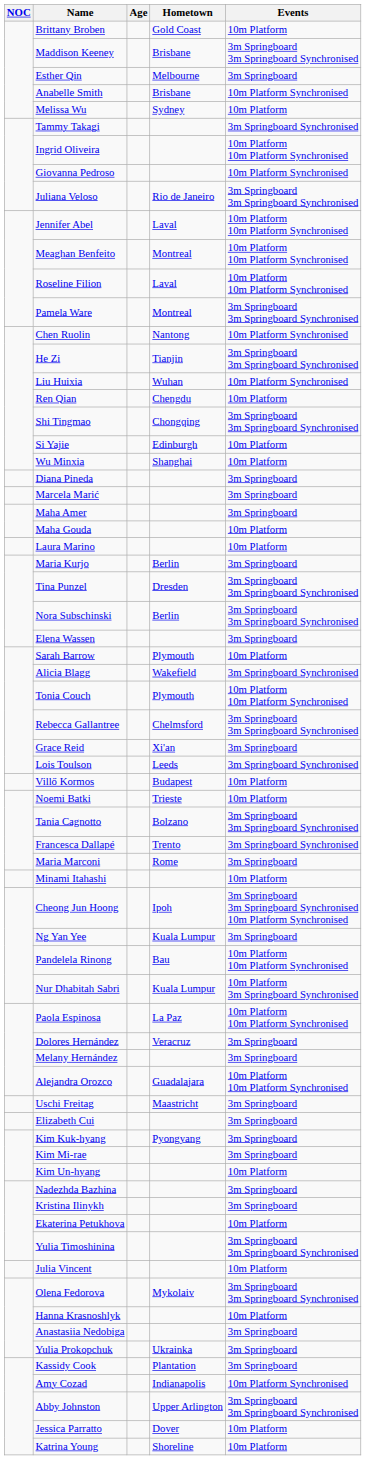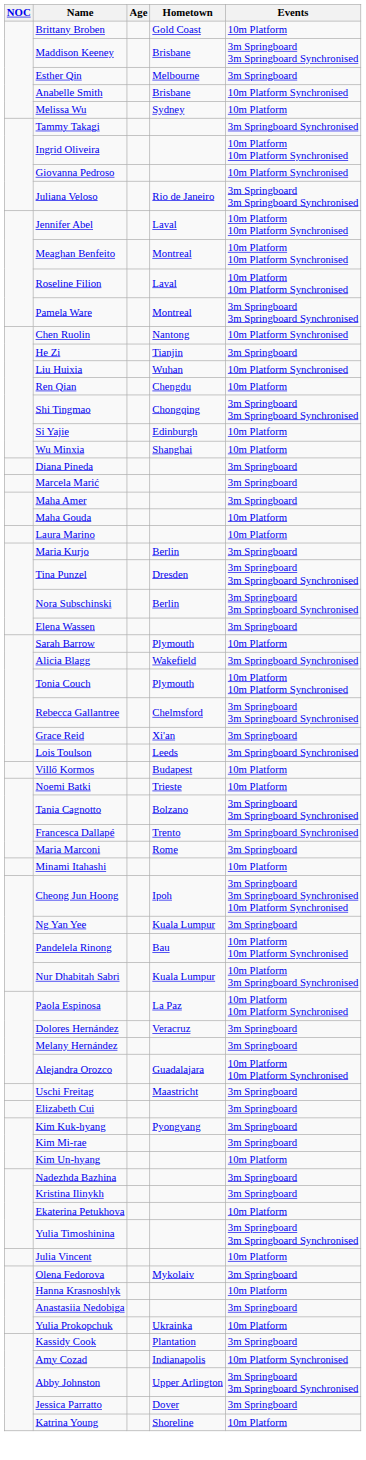 <table class="wikitable sortable">
 <tr>
 <th><a href='#'>NOC</a></th>
 <th>Name</th>
 <th>Age</th>
 <th>Hometown</th>
 <th>Events</th>
 </tr>
 <tr>
 <td rowspan=5></td>
 <td data-sort-value="Broben, Brittany"><a href='#'>Brittany Broben</a></td>
 <td></td>
 <td> <a href='#'>Gold Coast</a></td>
 <td><a href='#'>10m Platform</a></td>
 </tr>
 <tr>
 <td data-sort-value="Keeney, Maddison"><a href='#'>Maddison Keeney</a></td>
 <td></td>
 <td> <a href='#'>Brisbane</a></td>
 <td><a href='#'>3m Springboard</a><br><a href='#'>3m Springboard Synchronised</a></td>
 </tr>
 <tr>
 <td data-sort-value="Qin, Esther"><a href='#'>Esther Qin</a></td>
 <td></td>
 <td> <a href='#'>Melbourne</a></td>
 <td><a href='#'>3m Springboard</a></td>
 </tr>
 <tr>
 <td data-sort-value="Smith, Anabelle"><a href='#'>Anabelle Smith</a></td>
 <td></td>
 <td> <a href='#'>Brisbane</a></td>
 <td><a href='#'>10m Platform Synchronised</a></td>
 </tr>
 <tr>
 <td data-sort-value="Wu, Melissa"><a href='#'>Melissa Wu</a></td>
 <td></td>
 <td> <a href='#'>Sydney</a></td>
 <td><a href='#'>10m Platform</a></td>
 </tr>
 <tr>
 <td rowspan=4></td>
 <td data-sort-value="Takagi, Tammy"><a href='#'>Tammy Takagi</a></td>
 <td></td>
 <td></td>
 <td><a href='#'>3m Springboard Synchronised</a></td>
 </tr>
 <tr>
 <td data-sort-value="Oliveira, Ingrid"><a href='#'>Ingrid Oliveira</a></td>
 <td></td>
 <td></td>
 <td><a href='#'>10m Platform</a><br><a href='#'>10m Platform Synchronised</a></td>
 </tr>
 <tr>
 <td data-sort-value="Pedroso, Giovanna"><a href='#'>Giovanna Pedroso</a></td>
 <td></td>
 <td></td>
 <td><a href='#'>10m Platform Synchronised</a></td>
 </tr>
 <tr>
 <td data-sort-value="Veloso, Juliana"><a href='#'>Juliana Veloso</a></td>
 <td></td>
 <td> <a href='#'>Rio de Janeiro</a></td>
 <td><a href='#'>3m Springboard</a><br><a href='#'>3m Springboard Synchronised</a></td>
 </tr>
 <tr>
 <td rowspan=4></td>
 <td data-sort-value="Abel, Jennifer"><a href='#'>Jennifer Abel</a></td>
 <td></td>
 <td> <a href='#'>Laval</a></td>
 <td><a href='#'>10m Platform</a><br><a href='#'>10m Platform Synchronised</a></td>
 </tr>
 <tr>
 <td data-sort-value="Benfeito, Meaghan"><a href='#'>Meaghan Benfeito</a></td>
 <td></td>
 <td> <a href='#'>Montreal</a></td>
 <td><a href='#'>10m Platform</a><br><a href='#'>10m Platform Synchronised</a></td>
 </tr>
 <tr>
 <td data-sort-value="Filion, Roseline"><a href='#'>Roseline Filion</a></td>
 <td></td>
 <td> <a href='#'>Laval</a></td>
 <td><a href='#'>10m Platform</a><br><a href='#'>10m Platform Synchronised</a></td>
 </tr>
 <tr>
 <td data-sort-value="Ware, Pamela"><a href='#'>Pamela Ware</a></td>
 <td></td>
 <td> <a href='#'>Montreal</a></td>
 <td><a href='#'>3m Springboard</a><br><a href='#'>3m Springboard Synchronised</a></td>
 </tr>
 <tr>
 <td rowspan=7></td>
 <td data-sort-value="Chen, Ruolin"><a href='#'>Chen Ruolin</a></td>
 <td></td>
 <td> <a href='#'>Nantong</a></td>
 <td><a href='#'>10m Platform Synchronised</a></td>
 </tr>
 <tr>
 <td data-sort-value="He, Zi"><a href='#'>He Zi</a></td>
 <td></td>
 <td> <a href='#'>Tianjin</a></td>
-<td><a href='#'>3m Springboard</a><br><a href='#'>3m Springboard Synchronised</a></td>
+<td><a href='#'>3m Springboard</a></td>
 </tr>
 <tr>
 <td data-sort-value="Liu, Huixia"><a href='#'>Liu Huixia</a></td>
 <td></td>
 <td> <a href='#'>Wuhan</a></td>
 <td><a href='#'>10m Platform Synchronised</a></td>
 </tr>
 <tr>
 <td data-sort-value="Ren, Qian"><a href='#'>Ren Qian</a></td>
 <td></td>
 <td> <a href='#'>Chengdu</a></td>
 <td><a href='#'>10m Platform</a></td>
 </tr>
 <tr>
 <td data-sort-value="Shi, Tingmao"><a href='#'>Shi Tingmao</a></td>
 <td></td>
 <td> <a href='#'>Chongqing</a></td>
 <td><a href='#'>3m Springboard</a><br><a href='#'>3m Springboard Synchronised</a></td>
 </tr>
 <tr>
 <td data-sort-value="Si, Yajie"><a href='#'>Si Yajie</a></td>
 <td></td>
 <td> <a href='#'>Edinburgh</a></td>
 <td><a href='#'>10m Platform</a></td>
 </tr>
 <tr>
 <td data-sort-value="Wu, Minxia"><a href='#'>Wu Minxia</a></td>
 <td></td>
 <td> <a href='#'>Shanghai</a></td>
 <td><a href='#'>10m Platform</a></td>
 </tr>
 <tr>
 <td></td>
 <td data-sort-value="Pineda, Diana"><a href='#'>Diana Pineda</a></td>
 <td></td>
 <td></td>
 <td><a href='#'>3m Springboard</a></td>
 </tr>
 <tr>
 <td></td>
 <td data-sort-value="Maric, Marcela"><a href='#'>Marcela Marić</a></td>
 <td></td>
 <td></td>
 <td><a href='#'>3m Springboard</a></td>
 </tr>
 <tr>
 <td rowspan=2></td>
 <td data-sort-value="Amer, Maha"><a href='#'>Maha Amer</a></td>
 <td></td>
 <td></td>
 <td><a href='#'>3m Springboard</a></td>
 </tr>
 <tr>
 <td data-sort-value="Gouda, Maha"><a href='#'>Maha Gouda</a></td>
 <td></td>
 <td></td>
 <td><a href='#'>10m Platform</a></td>
 </tr>
 <tr>
 <td></td>
 <td data-sort-value="Marino, Laura"><a href='#'>Laura Marino</a></td>
 <td></td>
 <td></td>
 <td><a href='#'>10m Platform</a></td>
 </tr>
 <tr>
 <td rowspan=4></td>
 <td data-sort-value="Kurjo, Maria"><a href='#'>Maria Kurjo</a></td>
 <td></td>
 <td> <a href='#'>Berlin</a></td>
 <td><a href='#'>3m Springboard</a></td>
 </tr>
 <tr>
 <td data-sort-value="Punzel, Tina"><a href='#'>Tina Punzel</a></td>
 <td></td>
 <td> <a href='#'>Dresden</a></td>
 <td><a href='#'>3m Springboard</a><br><a href='#'>3m Springboard Synchronised</a></td>
 </tr>
 <tr>
 <td data-sort-value="Subschinski, Nora"><a href='#'>Nora Subschinski</a></td>
 <td></td>
 <td> <a href='#'>Berlin</a></td>
 <td><a href='#'>3m Springboard</a><br><a href='#'>3m Springboard Synchronised</a></td>
 </tr>
 <tr>
 <td data-sort-value="Wassen, Elena"><a href='#'>Elena Wassen</a></td>
 <td></td>
 <td></td>
 <td><a href='#'>3m Springboard</a></td>
 </tr>
 <tr>
 <td rowspan=6></td>
 <td data-sort-value="Barrow, Sarah"><a href='#'>Sarah Barrow</a></td>
 <td></td>
 <td> <a href='#'>Plymouth</a></td>
 <td><a href='#'>10m Platform</a></td>
 </tr>
 <tr>
 <td data-sort-value="Blagg, Alicia"><a href='#'>Alicia Blagg</a></td>
 <td></td>
 <td> <a href='#'>Wakefield</a></td>
 <td><a href='#'>3m Springboard Synchronised</a></td>
 </tr>
 <tr>
 <td data-sort-value="Couch, Tonia"><a href='#'>Tonia Couch</a></td>
 <td></td>
 <td> <a href='#'>Plymouth</a></td>
 <td><a href='#'>10m Platform</a><br><a href='#'>10m Platform Synchronised</a></td>
 </tr>
 <tr>
 <td data-sort-value="Gallantree, Rebecca"><a href='#'>Rebecca Gallantree</a></td>
 <td></td>
 <td> <a href='#'>Chelmsford</a></td>
 <td><a href='#'>3m Springboard</a><br><a href='#'>3m Springboard Synchronised</a></td>
 </tr>
 <tr>
 <td data-sort-value="Reid, Grace"><a href='#'>Grace Reid</a></td>
 <td></td>
 <td> <a href='#'>Xi'an</a></td>
 <td><a href='#'>3m Springboard</a></td>
 </tr>
 <tr>
 <td data-sort-value="Toulson, Lois"><a href='#'>Lois Toulson</a></td>
 <td></td>
 <td> <a href='#'>Leeds</a></td>
 <td><a href='#'>3m Springboard Synchronised</a></td>
 </tr>
 <tr>
 <td></td>
 <td data-sort-value="Kormos, Villo"><a href='#'>Villő Kormos</a></td>
 <td></td>
 <td> <a href='#'>Budapest</a></td>
 <td><a href='#'>10m Platform</a></td>
 </tr>
 <tr>
 <td rowspan=4></td>
 <td data-sort-value="Batki, Noemi"><a href='#'>Noemi Batki</a></td>
 <td></td>
 <td> <a href='#'>Trieste</a></td>
 <td><a href='#'>10m Platform</a></td>
 </tr>
 <tr>
 <td data-sort-value="Cagnotto, Tania"><a href='#'>Tania Cagnotto</a></td>
 <td></td>
 <td> <a href='#'>Bolzano</a></td>
 <td><a href='#'>3m Springboard</a><br><a href='#'>3m Springboard Synchronised</a></td>
 </tr>
 <tr>
 <td data-sort-value="Dallape, Francesca"><a href='#'>Francesca Dallapé</a></td>
 <td></td>
 <td> <a href='#'>Trento</a></td>
 <td><a href='#'>3m Springboard Synchronised</a></td>
 </tr>
 <tr>
 <td data-sort-value="Marconi, Maria"><a href='#'>Maria Marconi</a></td>
 <td></td>
 <td> <a href='#'>Rome</a></td>
 <td><a href='#'>3m Springboard</a></td>
 </tr>
 <tr>
 <td></td>
 <td data-sort-value="Itahashi, Minami"><a href='#'>Minami Itahashi</a></td>
 <td></td>
 <td></td>
 <td><a href='#'>10m Platform</a></td>
 </tr>
 <tr>
 <td rowspan=4></td>
 <td data-sort-value="Cheong, Jun Hoong"><a href='#'>Cheong Jun Hoong</a></td>
 <td></td>
 <td> <a href='#'>Ipoh</a></td>
 <td><a href='#'>3m Springboard</a><br><a href='#'>3m Springboard Synchronised</a><br><a href='#'>10m Platform Synchronised</a></td>
 </tr>
 <tr>
 <td data-sort-value="Ng, Yan Yee"><a href='#'>Ng Yan Yee</a></td>
 <td></td>
 <td> <a href='#'>Kuala Lumpur</a></td>
 <td><a href='#'>3m Springboard</a></td>
 </tr>
 <tr>
 <td data-sort-value="Rinong, Padelela"><a href='#'>Pandelela Rinong</a></td>
 <td></td>
 <td> <a href='#'>Bau</a></td>
 <td><a href='#'>10m Platform</a><br><a href='#'>10m Platform Synchronised</a></td>
 </tr>
 <tr>
 <td data-sort-value="Sabri, Nur Dhabitah"><a href='#'>Nur Dhabitah Sabri</a></td>
 <td></td>
 <td> <a href='#'>Kuala Lumpur</a></td>
 <td><a href='#'>10m Platform</a><br><a href='#'>3m Springboard Synchronised</a></td>
 </tr>
 <tr>
 <td rowspan=4></td>
 <td data-sort-value="Espinosa, Paola"><a href='#'>Paola Espinosa</a></td>
 <td></td>
 <td> <a href='#'>La Paz</a></td>
 <td><a href='#'>10m Platform</a><br><a href='#'>10m Platform Synchronised</a></td>
 </tr>
 <tr>
 <td data-sort-value="Hernandez, Dolores"><a href='#'>Dolores Hernández</a></td>
 <td></td>
 <td> <a href='#'>Veracruz</a></td>
 <td><a href='#'>3m Springboard</a></td>
 </tr>
 <tr>
 <td data-sort-value="Hernandez, Melany"><a href='#'>Melany Hernández</a></td>
 <td></td>
 <td></td>
 <td><a href='#'>3m Springboard</a></td>
 </tr>
 <tr>
 <td data-sort-value="Orozco, Alejandra"><a href='#'>Alejandra Orozco</a></td>
 <td></td>
 <td> <a href='#'>Guadalajara</a></td>
 <td><a href='#'>10m Platform</a><br><a href='#'>10m Platform Synchronised</a></td>
 </tr>
 <tr>
 <td></td>
 <td data-sort-value="Freitag, Uschi"><a href='#'>Uschi Freitag</a></td>
 <td></td>
 <td> <a href='#'>Maastricht</a></td>
 <td><a href='#'>3m Springboard</a></td>
 </tr>
 <tr>
 <td></td>
 <td data-sort-value="Cui, Elizabeth"><a href='#'>Elizabeth Cui</a></td>
 <td></td>
 <td></td>
 <td><a href='#'>3m Springboard</a></td>
 </tr>
 <tr>
 <td rowspan=3></td>
 <td data-sort-value="Kim, Kukhyang"><a href='#'>Kim Kuk-hyang</a></td>
 <td></td>
 <td> <a href='#'>Pyongyang</a></td>
 <td><a href='#'>3m Springboard</a></td>
 </tr>
 <tr>
 <td data-sort-value="Kim Mirae"><a href='#'>Kim Mi-rae</a></td>
 <td></td>
 <td></td>
 <td><a href='#'>3m Springboard</a></td>
 </tr>
 <tr>
 <td data-sort-value="Kim Unhyang"><a href='#'>Kim Un-hyang</a></td>
 <td></td>
 <td></td>
 <td><a href='#'>10m Platform</a></td>
 </tr>
 <tr>
 <td rowspan=4></td>
 <td data-sort-value="Bazhina, Nadezhda"><a href='#'>Nadezhda Bazhina</a></td>
 <td></td>
 <td></td>
 <td><a href='#'>3m Springboard</a></td>
 </tr>
 <tr>
 <td data-sort-value="Ilinykh, Kristina"><a href='#'>Kristina Ilinykh</a></td>
 <td></td>
 <td></td>
 <td><a href='#'>3m Springboard</a></td>
 </tr>
 <tr>
 <td data-sort-value="Petukhova, Ekaterina"><a href='#'>Ekaterina Petukhova</a></td>
 <td></td>
 <td></td>
 <td><a href='#'>10m Platform</a></td>
 </tr>
 <tr>
 <td data-sort-value="Timoshinina, Yulia"><a href='#'>Yulia Timoshinina</a></td>
 <td></td>
 <td></td>
 <td><a href='#'>3m Springboard</a><br><a href='#'>3m Springboard Synchronised</a></td>
 </tr>
 <tr>
 <td></td>
 <td data-sort-value="Vincent, Julia"><a href='#'>Julia Vincent</a></td>
 <td></td>
 <td></td>
 <td><a href='#'>10m Platform</a></td>
 </tr>
 <tr>
 <td rowspan=4></td>
 <td data-sort-value="Fedorova, Olena"><a href='#'>Olena Fedorova</a></td>
 <td></td>
 <td> <a href='#'>Mykolaiv</a></td>
-<td><a href='#'>3m Springboard</a><br><a href='#'>3m Springboard Synchronised</a></td>
+<td><a href='#'>3m Springboard</a></td>
 </tr>
 <tr>
 <td data-sort-value="Krasnoshlyk, Hanna"><a href='#'>Hanna Krasnoshlyk</a></td>
 <td></td>
 <td></td>
 <td><a href='#'>10m Platform</a></td>
 </tr>
 <tr>
 <td data-sort-value="Nedobiga, Anastasiia"><a href='#'>Anastasiia Nedobiga</a></td>
 <td></td>
 <td></td>
 <td><a href='#'>3m Springboard</a></td>
 </tr>
 <tr>
 <td data-sort-value="Prokopchuk"><a href='#'>Yulia Prokopchuk</a></td>
 <td></td>
 <td> <a href='#'>Ukrainka</a></td>
-<td><a href='#'>3m Springboard</a></td>
+<td><a href='#'>10m Platform</a></td>
 </tr>
 <tr>
 <td rowspan=5></td>
 <td data-sort-value="Cook, Kassidy"><a href='#'>Kassidy Cook</a></td>
 <td></td>
 <td> <a href='#'>Plantation</a></td>
 <td><a href='#'>3m Springboard</a></td>
 </tr>
 <tr>
 <td data-sort-value="Cozad, Amy"><a href='#'>Amy Cozad</a></td>
 <td></td>
 <td> <a href='#'>Indianapolis</a></td>
 <td><a href='#'>10m Platform Synchronised</a></td>
 </tr>
 <tr>
 <td data-sort-value="Johnston, Abby"><a href='#'>Abby Johnston</a></td>
 <td></td>
 <td> <a href='#'>Upper Arlington</a></td>
 <td><a href='#'>3m Springboard</a><br><a href='#'>3m Springboard Synchronised</a></td>
 </tr>
 <tr>
 <td data-sort-value="Parratto, Jessica"><a href='#'>Jessica Parratto</a></td>
 <td></td>
 <td> <a href='#'>Dover</a></td>
-<td><a href='#'>10m Platform</a></td>
+<td><a href='#'>3m Springboard</a></td>
 </tr>
 <tr>
 <td data-sort-value="Young, Katrina"><a href='#'>Katrina Young</a></td>
 <td></td>
 <td> <a href='#'>Shoreline</a></td>
 <td><a href='#'>10m Platform</a></td>
 </tr>
 </table>
